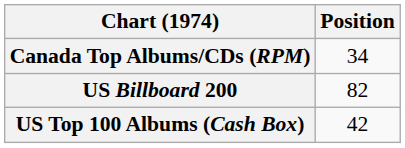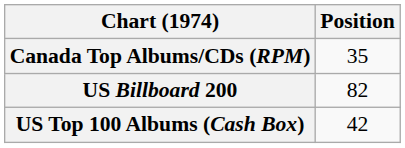 <table class="wikitable sortable plainrowheaders" style="text-align:center;">
 <tr>
 <th scope="col">Chart (1974)</th>
 <th scope="col">Position</th>
 </tr>
 <tr>
 <th scope="row">Canada Top Albums/CDs (<em>RPM</em>)</th>
-<td>34</td>
+<td>35</td>
 </tr>
 <tr>
 <th scope="row">US <em>Billboard</em> 200</th>
 <td>82</td>
 </tr>
 <tr>
 <th scope="row">US Top 100 Albums (<em>Cash Box</em>)</th>
 <td>42</td>
 </tr>
 </table>
